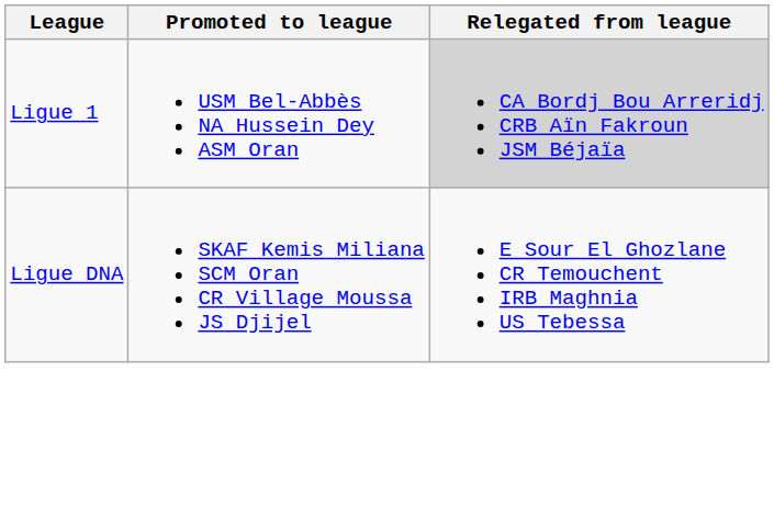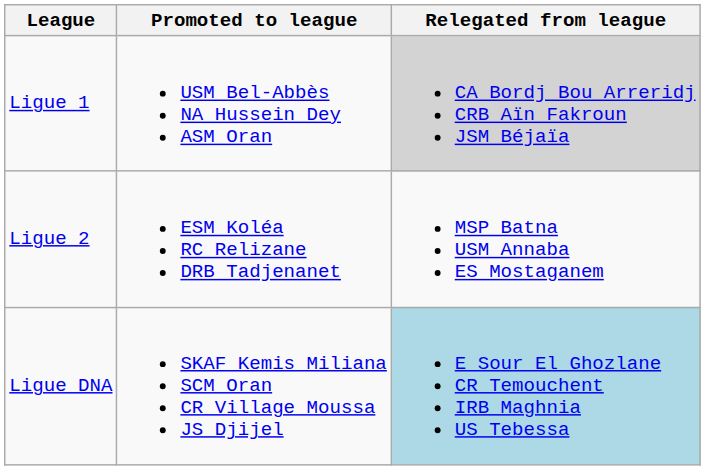 <table class="wikitable">
 <tr>
 <th>League</th>
 <th>Promoted to league</th>
 <th>Relegated from league</th>
 </tr>
 <tr>
 <td><a href='#'>Ligue 1</a></td>
 <td><br><ul><li><a href='#'>USM Bel-Abbès</a></li><li><a href='#'>NA Hussein Dey</a></li><li><a href='#'>ASM Oran</a></li></ul></td>
 <td style="background: lightgrey;"><br><ul><li><a href='#'>CA Bordj Bou Arreridj</a></li><li><a href='#'>CRB Aïn Fakroun</a></li><li><a href='#'>JSM Béjaïa</a></li></ul></td>
 </tr>
 <tr>
+<td><a href='#'>Ligue 2</a></td>
+<td><br><ul><li><a href='#'>ESM Koléa</a></li><li><a href='#'>RC Relizane</a></li><li><a href='#'>DRB Tadjenanet</a></li></ul></td>
+<td><br><ul><li><a href='#'>MSP Batna</a></li><li><a href='#'>USM Annaba</a></li><li><a href='#'>ES Mostaganem</a></li></ul></td>
+</tr>
+<tr>
 <td><a href='#'>Ligue DNA</a></td>
 <td><br><ul><li><a href='#'>SKAF Kemis Miliana</a></li><li><a href='#'>SCM Oran</a></li><li><a href='#'>CR Village Moussa</a></li><li><a href='#'>JS Djijel</a></li></ul></td>
-<td><br><ul><li><a href='#'>E Sour El Ghozlane</a></li><li><a href='#'>CR Temouchent</a></li><li><a href='#'>IRB Maghnia</a></li><li><a href='#'>US Tebessa</a></li></ul></td>
+<td style="background: lightblue;"><br><ul><li><a href='#'>E Sour El Ghozlane</a></li><li><a href='#'>CR Temouchent</a></li><li><a href='#'>IRB Maghnia</a></li><li><a href='#'>US Tebessa</a></li></ul></td>
 </tr>
 </table>
